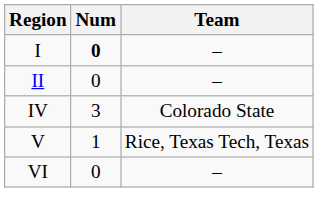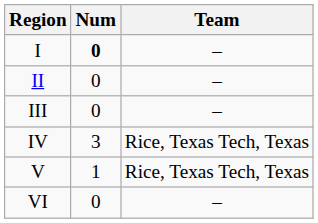 <table class="wikitable sortable" style="text-align:center">
 <tr>
 <th>Region</th>
 <th>Num</th>
 <th>Team</th>
 </tr>
 <tr>
 <td>I</td>
 <td><strong>0</strong></td>
 <td>–</td>
 </tr>
 <tr>
 <td><a href='#'>II</a></td>
 <td>0</td>
 <td>–</td>
 </tr>
 <tr>
+<td>III</td>
+<td>0</td>
+<td>–</td>
+</tr>
+<tr>
 <td>IV</td>
 <td>3</td>
-<td>Colorado State</td>
+<td>Rice, Texas Tech, Texas</td>
 </tr>
 <tr>
 <td>V</td>
 <td>1</td>
 <td>Rice, Texas Tech, Texas</td>
 </tr>
 <tr>
 <td>VI</td>
 <td>0</td>
 <td>–</td>
 </tr>
 </table>
